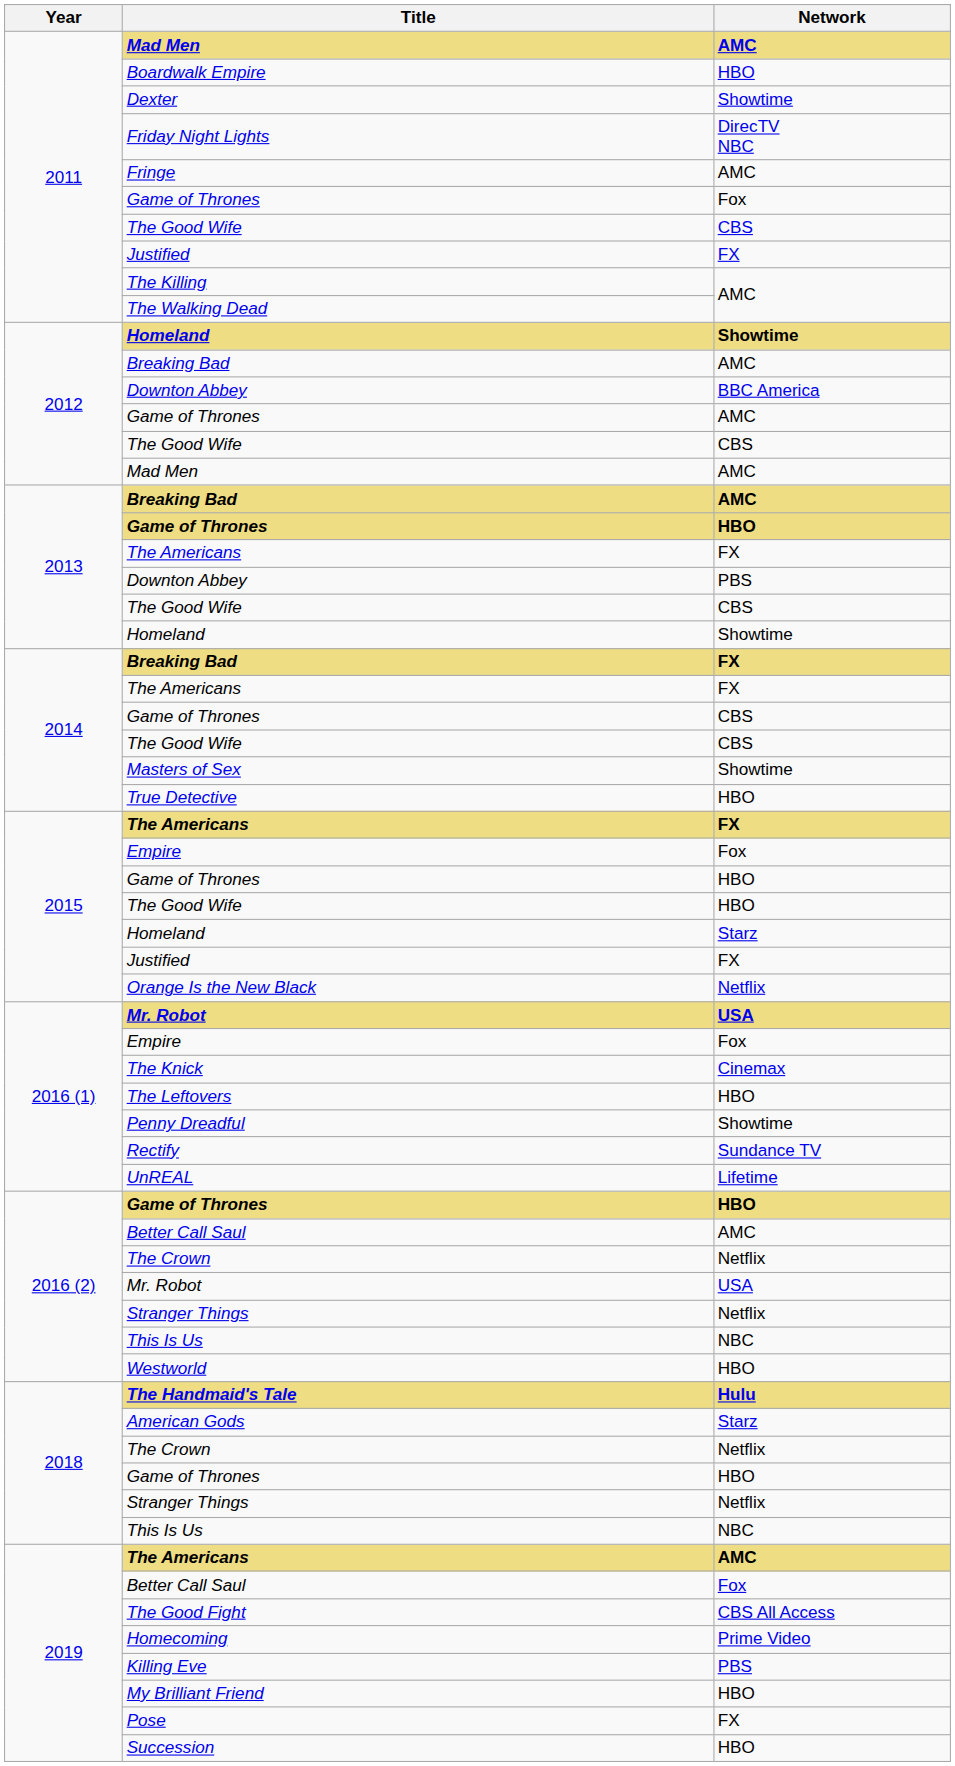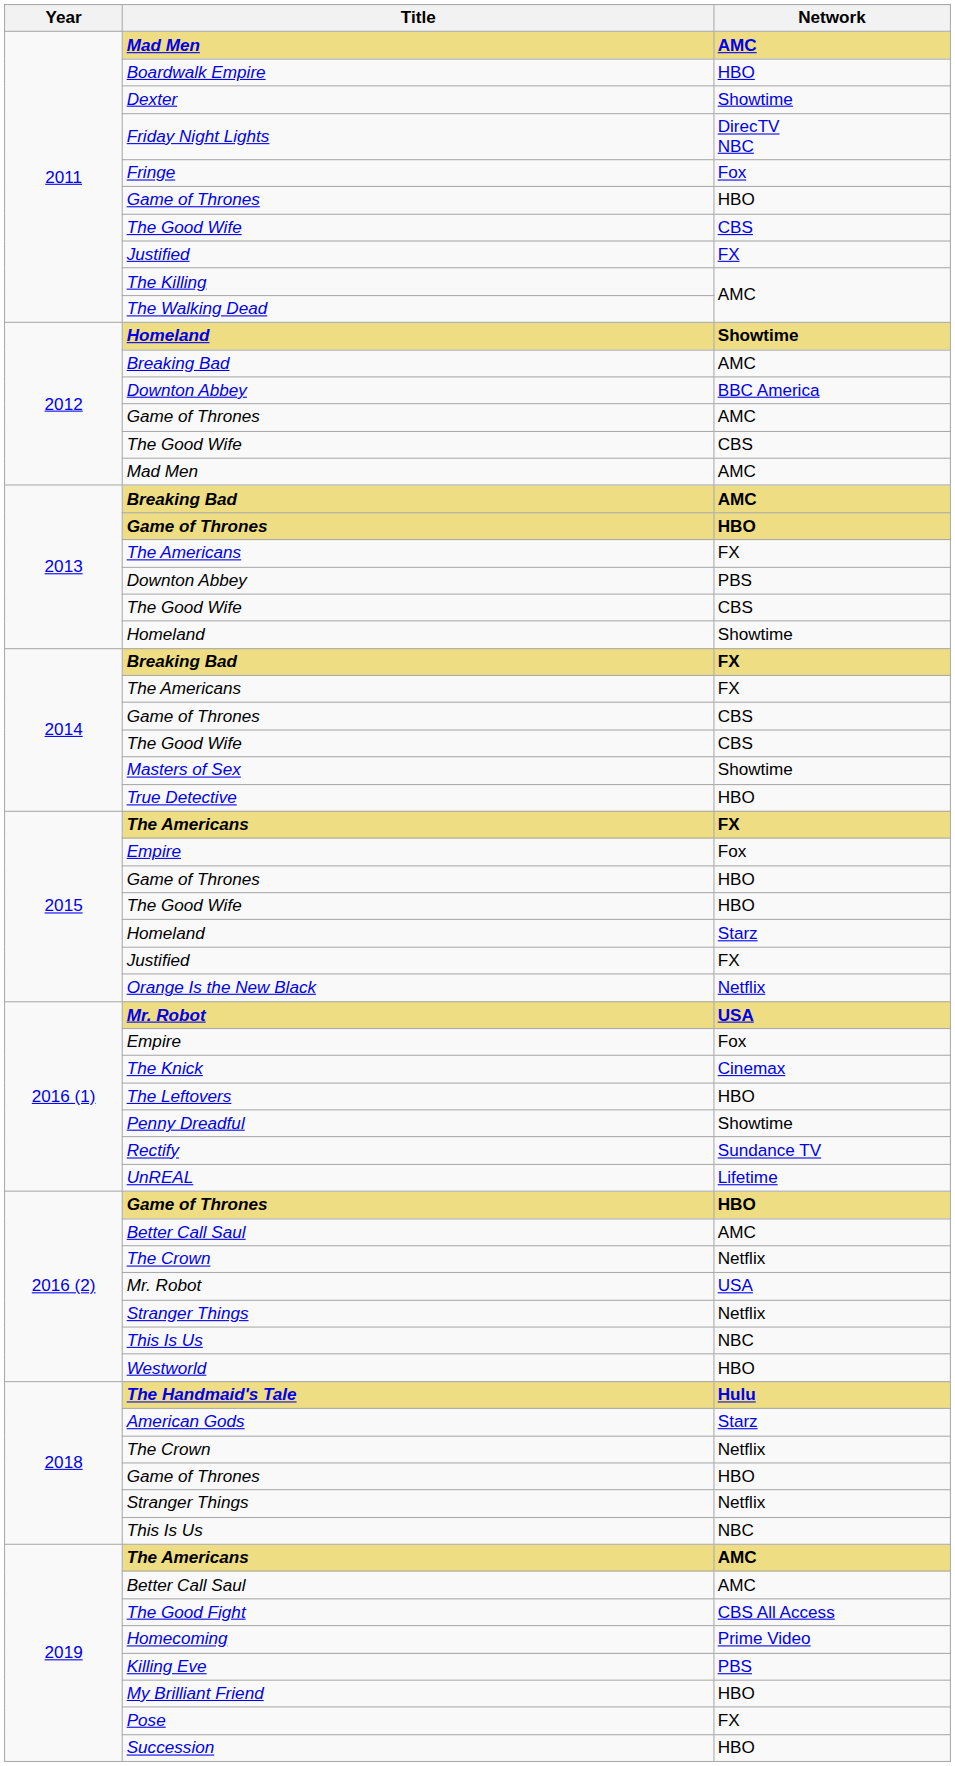 <table class="wikitable" width="70%">
 <tr>
 <th width=5%>Year</th>
 <th width=25%>Title</th>
 <th width=10%>Network</th>
 </tr>
 <tr>
 <td rowspan="10" style="text-align:center;"><a href='#'>2011</a><br></td>
 <td style="background:#EEDD82;"><strong><em><a href='#'>Mad Men</a></em></strong></td>
 <td style="background:#EEDD82;"><strong><a href='#'>AMC</a></strong></td>
 </tr>
 <tr>
 <td><em><a href='#'>Boardwalk Empire</a></em></td>
 <td><a href='#'>HBO</a></td>
 </tr>
 <tr>
 <td><em><a href='#'>Dexter</a></em></td>
 <td><a href='#'>Showtime</a></td>
 </tr>
 <tr>
 <td><em><a href='#'>Friday Night Lights</a></em></td>
 <td><a href='#'>DirecTV</a><br><a href='#'>NBC</a></td>
 </tr>
 <tr>
 <td><em><a href='#'>Fringe</a></em></td>
-<td>AMC</td>
+<td><a href='#'>Fox</a></td>
 </tr>
 <tr>
 <td><em><a href='#'>Game of Thrones</a></em></td>
-<td>Fox</td>
+<td>HBO</td>
 </tr>
 <tr>
 <td><em><a href='#'>The Good Wife</a></em></td>
 <td><a href='#'>CBS</a></td>
 </tr>
 <tr>
 <td><em><a href='#'>Justified</a></em></td>
 <td><a href='#'>FX</a></td>
 </tr>
 <tr>
 <td><em><a href='#'>The Killing</a></em></td>
 <td rowspan="2">AMC</td>
 </tr>
 <tr>
 <td><em><a href='#'>The Walking Dead</a></em></td>
 </tr>
 <tr>
 <td rowspan="6" style="text-align:center;"><a href='#'>2012</a><br></td>
 <td style="background:#EEDD82;"><strong><em><a href='#'>Homeland</a></em></strong></td>
 <td style="background:#EEDD82;"><strong>Showtime</strong></td>
 </tr>
 <tr>
 <td><em><a href='#'>Breaking Bad</a></em></td>
 <td>AMC</td>
 </tr>
 <tr>
 <td><em><a href='#'>Downton Abbey</a></em></td>
 <td><a href='#'>BBC America</a></td>
 </tr>
 <tr>
 <td><em>Game of Thrones</em></td>
 <td>AMC</td>
 </tr>
 <tr>
 <td><em>The Good Wife</em></td>
 <td>CBS</td>
 </tr>
 <tr>
 <td><em>Mad Men</em></td>
 <td>AMC</td>
 </tr>
 <tr>
 <td rowspan="6" style="text-align:center;"><a href='#'>2013</a><br></td>
 <td style="background:#EEDD82;"><strong><em>Breaking Bad</em></strong></td>
 <td style="background:#EEDD82;"><strong>AMC</strong></td>
 </tr>
 <tr>
 <td style="background:#EEDD82;"><strong><em>Game of Thrones</em></strong></td>
 <td style="background:#EEDD82;"><strong>HBO</strong></td>
 </tr>
 <tr>
 <td><em><a href='#'>The Americans</a></em></td>
 <td>FX</td>
 </tr>
 <tr>
 <td><em>Downton Abbey</em></td>
 <td>PBS</td>
 </tr>
 <tr>
 <td><em>The Good Wife</em></td>
 <td>CBS</td>
 </tr>
 <tr>
 <td><em>Homeland</em></td>
 <td>Showtime</td>
 </tr>
 <tr>
 <td rowspan="6" style="text-align:center;"><a href='#'>2014</a><br></td>
 <td style="background:#EEDD82;"><strong><em>Breaking Bad</em></strong></td>
 <td style="background:#EEDD82;"><strong>FX</strong></td>
 </tr>
 <tr>
 <td><em>The Americans</em></td>
 <td>FX</td>
 </tr>
 <tr>
 <td><em>Game of Thrones</em></td>
 <td>CBS</td>
 </tr>
 <tr>
 <td><em>The Good Wife</em></td>
 <td>CBS</td>
 </tr>
 <tr>
 <td><em><a href='#'>Masters of Sex</a></em></td>
 <td>Showtime</td>
 </tr>
 <tr>
 <td><em><a href='#'>True Detective</a></em></td>
 <td>HBO</td>
 </tr>
 <tr>
 <td rowspan="7" style="text-align:center;"><a href='#'>2015</a><br></td>
 <td style="background:#EEDD82;"><strong><em>The Americans</em></strong></td>
 <td style="background:#EEDD82;"><strong>FX</strong></td>
 </tr>
 <tr>
 <td><em><a href='#'>Empire</a></em></td>
 <td>Fox</td>
 </tr>
 <tr>
 <td><em>Game of Thrones</em></td>
 <td>HBO</td>
 </tr>
 <tr>
 <td><em>The Good Wife</em></td>
 <td>HBO</td>
 </tr>
 <tr>
 <td><em>Homeland</em></td>
 <td><a href='#'>Starz</a></td>
 </tr>
 <tr>
 <td><em>Justified</em></td>
 <td>FX</td>
 </tr>
 <tr>
 <td><em><a href='#'>Orange Is the New Black</a></em></td>
 <td><a href='#'>Netflix</a></td>
 </tr>
 <tr>
 <td rowspan="7" style="text-align:center;"><a href='#'>2016 (1)</a><br></td>
 <td style="background:#EEDD82;"><strong><em><a href='#'>Mr. Robot</a></em></strong></td>
 <td style="background:#EEDD82;"><strong><a href='#'>USA</a></strong></td>
 </tr>
 <tr>
 <td><em>Empire</em></td>
 <td>Fox</td>
 </tr>
 <tr>
 <td><em><a href='#'>The Knick</a></em></td>
 <td><a href='#'>Cinemax</a></td>
 </tr>
 <tr>
 <td><em><a href='#'>The Leftovers</a></em></td>
 <td>HBO</td>
 </tr>
 <tr>
 <td><em><a href='#'>Penny Dreadful</a></em></td>
 <td>Showtime</td>
 </tr>
 <tr>
 <td><em><a href='#'>Rectify</a></em></td>
 <td><a href='#'>Sundance TV</a></td>
 </tr>
 <tr>
 <td><em><a href='#'>UnREAL</a></em></td>
 <td><a href='#'>Lifetime</a></td>
 </tr>
 <tr>
 <td rowspan="7" style="text-align:center;"><a href='#'>2016 (2)</a><br></td>
 <td style="background:#EEDD82;"><strong><em>Game of Thrones</em></strong></td>
 <td style="background:#EEDD82;"><strong>HBO</strong></td>
 </tr>
 <tr>
 <td><em><a href='#'>Better Call Saul</a></em></td>
 <td>AMC</td>
 </tr>
 <tr>
 <td><em><a href='#'>The Crown</a></em></td>
 <td>Netflix</td>
 </tr>
 <tr>
 <td><em>Mr. Robot</em></td>
 <td><a href='#'>USA</a></td>
 </tr>
 <tr>
 <td><em><a href='#'>Stranger Things</a></em></td>
 <td>Netflix</td>
 </tr>
 <tr>
 <td><em><a href='#'>This Is Us</a></em></td>
 <td>NBC</td>
 </tr>
 <tr>
 <td><em><a href='#'>Westworld</a></em></td>
 <td>HBO</td>
 </tr>
 <tr>
 <td rowspan="6" style="text-align:center;"><a href='#'>2018</a><br></td>
 <td style="background:#EEDD82;"><strong><em><a href='#'>The Handmaid's Tale</a></em></strong></td>
 <td style="background:#EEDD82;"><strong><a href='#'>Hulu</a></strong></td>
 </tr>
 <tr>
 <td><em><a href='#'>American Gods</a></em></td>
 <td><a href='#'>Starz</a></td>
 </tr>
 <tr>
 <td><em>The Crown</em></td>
 <td>Netflix</td>
 </tr>
 <tr>
 <td><em>Game of Thrones</em></td>
 <td>HBO</td>
 </tr>
 <tr>
 <td><em>Stranger Things</em></td>
 <td>Netflix</td>
 </tr>
 <tr>
 <td><em>This Is Us</em></td>
 <td>NBC</td>
 </tr>
 <tr>
 <td rowspan="8" style="text-align:center;"><a href='#'>2019</a><br></td>
 <td style="background:#EEDD82;"><strong><em>The Americans</em></strong></td>
 <td style="background:#EEDD82;"><strong>AMC</strong></td>
 </tr>
 <tr>
 <td><em>Better Call Saul</em></td>
-<td><a href='#'>Fox</a></td>
+<td>AMC</td>
 </tr>
 <tr>
 <td><em><a href='#'>The Good Fight</a></em></td>
 <td><a href='#'>CBS All Access</a></td>
 </tr>
 <tr>
 <td><em><a href='#'>Homecoming</a></em></td>
 <td><a href='#'>Prime Video</a></td>
 </tr>
 <tr>
 <td><em><a href='#'>Killing Eve</a></em></td>
 <td><a href='#'>PBS</a></td>
 </tr>
 <tr>
 <td><em><a href='#'>My Brilliant Friend</a></em></td>
 <td>HBO</td>
 </tr>
 <tr>
 <td><em><a href='#'>Pose</a></em></td>
 <td>FX</td>
 </tr>
 <tr>
 <td><em><a href='#'>Succession</a></em></td>
 <td>HBO</td>
 </tr>
 </table>
